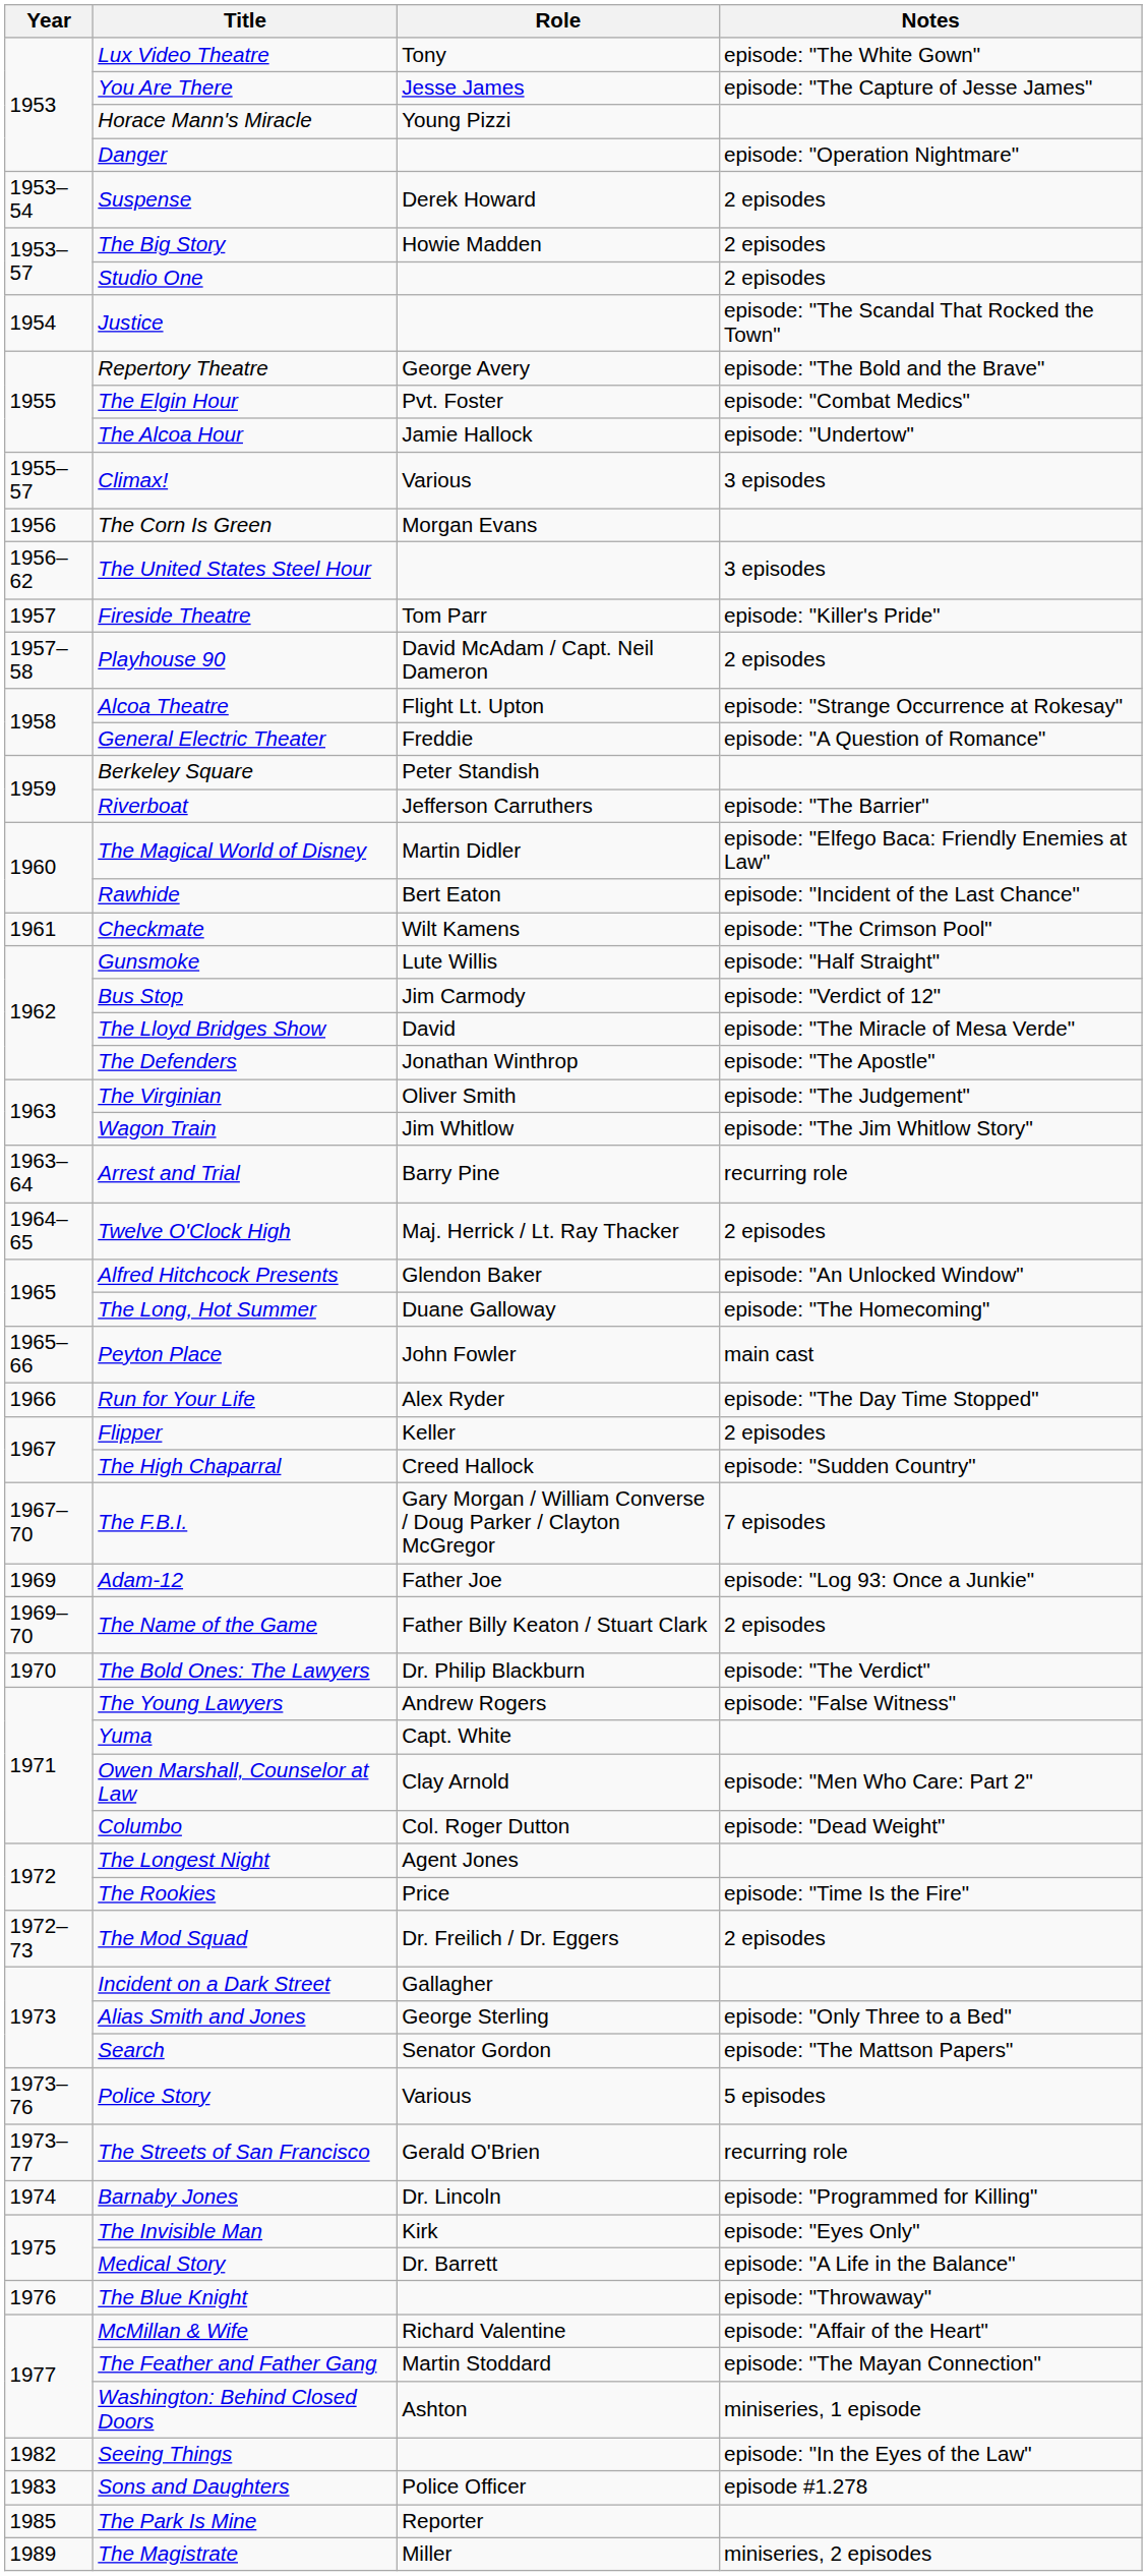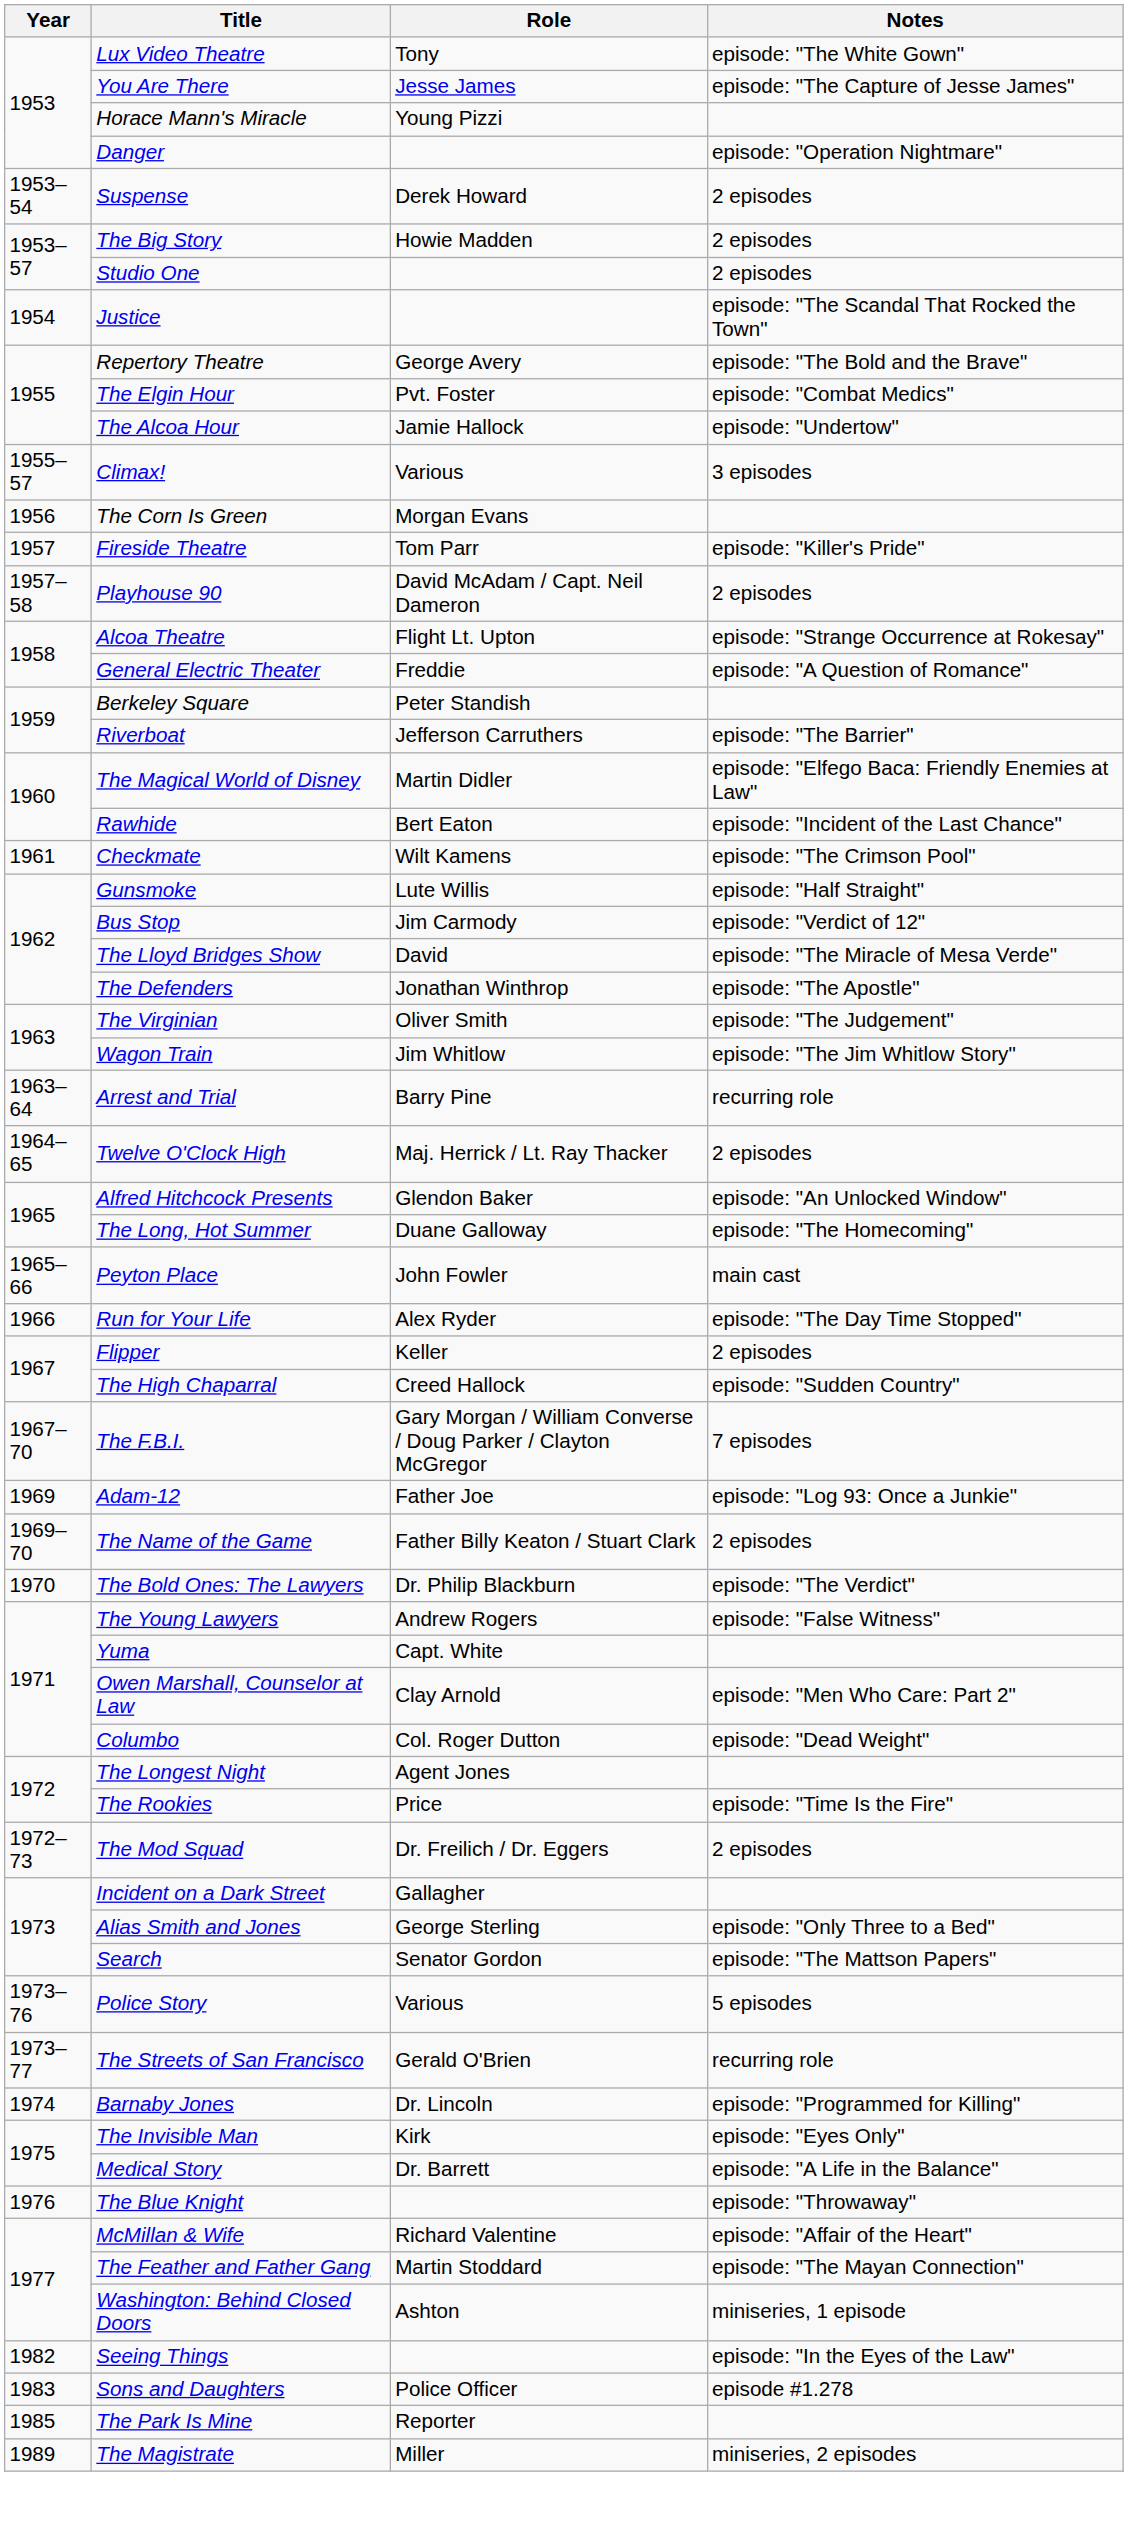 <table class="wikitable sortable">
 <tr>
 <th>Year</th>
 <th>Title</th>
 <th>Role</th>
 <th>Notes</th>
 </tr>
 <tr>
 <td rowspan="4">1953</td>
 <td><em><a href='#'>Lux Video Theatre</a></em></td>
 <td>Tony</td>
 <td>episode: "The White Gown"</td>
 </tr>
 <tr>
 <td><a href='#'><em>You Are There</em></a></td>
 <td><a href='#'>Jesse James</a></td>
 <td>episode: "The Capture of Jesse James"</td>
 </tr>
 <tr>
 <td><em>Horace Mann's Miracle</em></td>
 <td>Young Pizzi</td>
 <td></td>
 </tr>
 <tr>
 <td><a href='#'><em>Danger</em></a></td>
 <td></td>
 <td>episode: "Operation Nightmare"</td>
 </tr>
 <tr>
 <td>1953–54</td>
 <td><a href='#'><em>Suspense</em></a></td>
 <td>Derek Howard</td>
 <td>2 episodes</td>
 </tr>
 <tr>
 <td rowspan="2">1953–57</td>
 <td><a href='#'><em>The Big Story</em></a></td>
 <td>Howie Madden</td>
 <td>2 episodes</td>
 </tr>
 <tr>
 <td><a href='#'><em>Studio One</em></a></td>
 <td></td>
 <td>2 episodes</td>
 </tr>
 <tr>
 <td>1954</td>
 <td><a href='#'><em>Justice</em></a></td>
 <td></td>
 <td>episode: "The Scandal That Rocked the Town"</td>
 </tr>
 <tr>
 <td rowspan="3">1955</td>
 <td><em>Repertory Theatre</em></td>
 <td>George Avery</td>
 <td>episode: "The Bold and the Brave"</td>
 </tr>
 <tr>
 <td><em><a href='#'>The Elgin Hour</a></em></td>
 <td>Pvt. Foster</td>
 <td>episode: "Combat Medics"</td>
 </tr>
 <tr>
 <td><em><a href='#'>The Alcoa Hour</a></em></td>
 <td>Jamie Hallock</td>
 <td>episode: "Undertow"</td>
 </tr>
 <tr>
 <td>1955–57</td>
 <td><em><a href='#'>Climax!</a></em></td>
 <td>Various</td>
 <td>3 episodes</td>
 </tr>
 <tr>
 <td>1956</td>
 <td><em>The Corn Is Green</em></td>
 <td>Morgan Evans</td>
 <td></td>
-</tr>
-<tr>
-<td>1956–62</td>
-<td><em><a href='#'>The United States Steel Hour</a></em></td>
-<td></td>
-<td>3 episodes</td>
 </tr>
 <tr>
 <td>1957</td>
 <td><em><a href='#'>Fireside Theatre</a></em></td>
 <td>Tom Parr</td>
 <td>episode: "Killer's Pride"</td>
 </tr>
 <tr>
 <td>1957–58</td>
 <td><em><a href='#'>Playhouse 90</a></em></td>
 <td>David McAdam / Capt. Neil Dameron</td>
 <td>2 episodes</td>
 </tr>
 <tr>
 <td rowspan="2">1958</td>
 <td><em><a href='#'>Alcoa Theatre</a></em></td>
 <td>Flight Lt. Upton</td>
 <td>episode: "Strange Occurrence at Rokesay"</td>
 </tr>
 <tr>
 <td><em><a href='#'>General Electric Theater</a></em></td>
 <td>Freddie</td>
 <td>episode: "A Question of Romance"</td>
 </tr>
 <tr>
 <td rowspan="2">1959</td>
 <td><em>Berkeley Square</em></td>
 <td>Peter Standish</td>
 <td></td>
 </tr>
 <tr>
 <td><a href='#'><em>Riverboat</em></a></td>
 <td>Jefferson Carruthers</td>
 <td>episode: "The Barrier"</td>
 </tr>
 <tr>
 <td rowspan="2">1960</td>
 <td><em><a href='#'>The Magical World of Disney</a></em></td>
 <td>Martin Didler</td>
 <td>episode: "Elfego Baca: Friendly Enemies at Law"</td>
 </tr>
 <tr>
 <td><a href='#'><em>Rawhide</em></a></td>
 <td>Bert Eaton</td>
 <td>episode: "Incident of the Last Chance"</td>
 </tr>
 <tr>
 <td>1961</td>
 <td><a href='#'><em>Checkmate</em></a></td>
 <td>Wilt Kamens</td>
 <td>episode: "The Crimson Pool"</td>
 </tr>
 <tr>
 <td rowspan="4">1962</td>
 <td><em><a href='#'>Gunsmoke</a></em></td>
 <td>Lute Willis</td>
 <td>episode: "Half Straight"</td>
 </tr>
 <tr>
 <td><a href='#'><em>Bus Stop</em></a></td>
 <td>Jim Carmody</td>
 <td>episode: "Verdict of 12"</td>
 </tr>
 <tr>
 <td><em><a href='#'>The Lloyd Bridges Show</a></em></td>
 <td>David</td>
 <td>episode: "The Miracle of Mesa Verde"</td>
 </tr>
 <tr>
 <td><a href='#'><em>The Defenders</em></a></td>
 <td>Jonathan Winthrop</td>
 <td>episode: "The Apostle"</td>
 </tr>
 <tr>
 <td rowspan="2">1963</td>
 <td><a href='#'><em>The Virginian</em></a></td>
 <td>Oliver Smith</td>
 <td>episode: "The Judgement"</td>
 </tr>
 <tr>
 <td><em><a href='#'>Wagon Train</a></em></td>
 <td>Jim Whitlow</td>
 <td>episode: "The Jim Whitlow Story"</td>
 </tr>
 <tr>
 <td>1963–64</td>
 <td><em><a href='#'>Arrest and Trial</a></em></td>
 <td>Barry Pine</td>
 <td>recurring role</td>
 </tr>
 <tr>
 <td>1964–65</td>
 <td><a href='#'><em>Twelve O'Clock High</em></a></td>
 <td>Maj. Herrick / Lt. Ray Thacker</td>
 <td>2 episodes</td>
 </tr>
 <tr>
 <td rowspan="2">1965</td>
 <td><em><a href='#'>Alfred Hitchcock Presents</a></em></td>
 <td>Glendon Baker</td>
 <td>episode: "An Unlocked Window"</td>
 </tr>
 <tr>
 <td><a href='#'><em>The Long, Hot Summer</em></a></td>
 <td>Duane Galloway</td>
 <td>episode: "The Homecoming"</td>
 </tr>
 <tr>
 <td>1965–66</td>
 <td><a href='#'><em>Peyton Place</em></a></td>
 <td>John Fowler</td>
 <td>main cast</td>
 </tr>
 <tr>
 <td>1966</td>
 <td><a href='#'><em>Run for Your Life</em></a></td>
 <td>Alex Ryder</td>
 <td>episode: "The Day Time Stopped"</td>
 </tr>
 <tr>
 <td rowspan="2">1967</td>
 <td><a href='#'><em>Flipper</em></a></td>
 <td>Keller</td>
 <td>2 episodes</td>
 </tr>
 <tr>
 <td><em><a href='#'>The High Chaparral</a></em></td>
 <td>Creed Hallock</td>
 <td>episode: "Sudden Country"</td>
 </tr>
 <tr>
 <td>1967–70</td>
 <td><a href='#'><em>The F.B.I.</em></a></td>
 <td>Gary Morgan / William Converse<br>/ Doug Parker / Clayton McGregor</td>
 <td>7 episodes</td>
 </tr>
 <tr>
 <td>1969</td>
 <td><em><a href='#'>Adam-12</a></em></td>
 <td>Father Joe</td>
 <td>episode: "Log 93: Once a Junkie"</td>
 </tr>
 <tr>
 <td>1969–70</td>
 <td><a href='#'><em>The Name of the Game</em></a></td>
 <td>Father Billy Keaton / Stuart Clark</td>
 <td>2 episodes</td>
 </tr>
 <tr>
 <td>1970</td>
 <td><em><a href='#'>The Bold Ones: The Lawyers</a></em></td>
 <td>Dr. Philip Blackburn</td>
 <td>episode: "The Verdict"</td>
 </tr>
 <tr>
 <td rowspan="4">1971</td>
 <td><em><a href='#'>The Young Lawyers</a></em></td>
 <td>Andrew Rogers</td>
 <td>episode: "False Witness"</td>
 </tr>
 <tr>
 <td><a href='#'><em>Yuma</em></a></td>
 <td>Capt. White</td>
 <td></td>
 </tr>
 <tr>
 <td><em><a href='#'>Owen Marshall, Counselor at Law</a></em></td>
 <td>Clay Arnold</td>
 <td>episode: "Men Who Care: Part 2"</td>
 </tr>
 <tr>
 <td><em><a href='#'>Columbo</a></em></td>
 <td>Col. Roger Dutton</td>
 <td>episode: "Dead Weight"</td>
 </tr>
 <tr>
 <td rowspan="2">1972</td>
 <td><em><a href='#'>The Longest Night</a></em></td>
 <td>Agent Jones</td>
 <td></td>
 </tr>
 <tr>
 <td><em><a href='#'>The Rookies</a></em></td>
 <td>Price</td>
 <td>episode: "Time Is the Fire"</td>
 </tr>
 <tr>
 <td>1972–73</td>
 <td><em><a href='#'>The Mod Squad</a></em></td>
 <td>Dr. Freilich / Dr. Eggers</td>
 <td>2 episodes</td>
 </tr>
 <tr>
 <td rowspan="3">1973</td>
 <td><em><a href='#'>Incident on a Dark Street</a></em></td>
 <td>Gallagher</td>
 <td></td>
 </tr>
 <tr>
 <td><em><a href='#'>Alias Smith and Jones</a></em></td>
 <td>George Sterling</td>
 <td>episode: "Only Three to a Bed"</td>
 </tr>
 <tr>
 <td><a href='#'><em>Search</em></a></td>
 <td>Senator Gordon</td>
 <td>episode: "The Mattson Papers"</td>
 </tr>
 <tr>
 <td>1973–76</td>
 <td><a href='#'><em>Police Story</em></a></td>
 <td>Various</td>
 <td>5 episodes</td>
 </tr>
 <tr>
 <td>1973–77</td>
 <td><em><a href='#'>The Streets of San Francisco</a></em></td>
 <td>Gerald O'Brien</td>
 <td>recurring role</td>
 </tr>
 <tr>
 <td>1974</td>
 <td><em><a href='#'>Barnaby Jones</a></em></td>
 <td>Dr. Lincoln</td>
 <td>episode: "Programmed for Killing"</td>
 </tr>
 <tr>
 <td rowspan="2">1975</td>
 <td><a href='#'><em>The Invisible Man</em></a></td>
 <td>Kirk</td>
 <td>episode: "Eyes Only"</td>
 </tr>
 <tr>
 <td><em><a href='#'>Medical Story</a></em></td>
 <td>Dr. Barrett</td>
 <td>episode: "A Life in the Balance"</td>
 </tr>
 <tr>
 <td>1976</td>
 <td><a href='#'><em>The Blue Knight</em></a></td>
 <td></td>
 <td>episode: "Throwaway"</td>
 </tr>
 <tr>
 <td rowspan="3">1977</td>
 <td><em><a href='#'>McMillan & Wife</a></em></td>
 <td>Richard Valentine</td>
 <td>episode: "Affair of the Heart"</td>
 </tr>
 <tr>
 <td><em><a href='#'>The Feather and Father Gang</a></em></td>
 <td>Martin Stoddard</td>
 <td>episode: "The Mayan Connection"</td>
 </tr>
 <tr>
 <td><em><a href='#'>Washington: Behind Closed Doors</a></em></td>
 <td>Ashton</td>
 <td>miniseries, 1 episode</td>
 </tr>
 <tr>
 <td>1982</td>
 <td><a href='#'><em>Seeing Things</em></a></td>
 <td></td>
 <td>episode: "In the Eyes of the Law"</td>
 </tr>
 <tr>
 <td>1983</td>
 <td><a href='#'><em>Sons and Daughters</em></a></td>
 <td>Police Officer</td>
 <td>episode #1.278</td>
 </tr>
 <tr>
 <td>1985</td>
 <td><a href='#'><em>The Park Is Mine</em></a></td>
 <td>Reporter</td>
 <td></td>
 </tr>
 <tr>
 <td>1989</td>
 <td><a href='#'><em>The Magistrate</em></a></td>
 <td>Miller</td>
 <td>miniseries, 2 episodes</td>
 </tr>
 </table>
